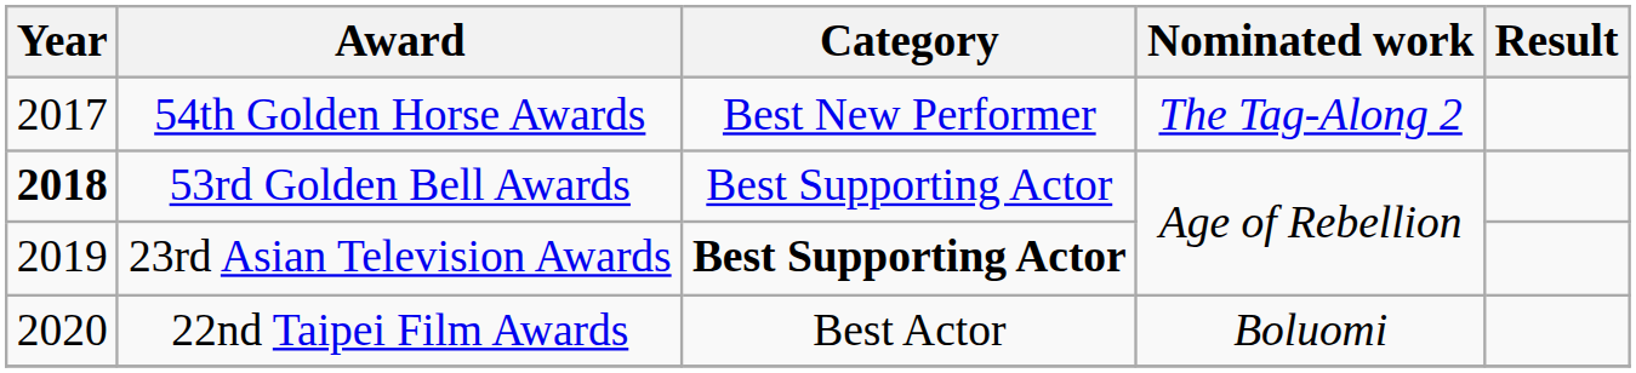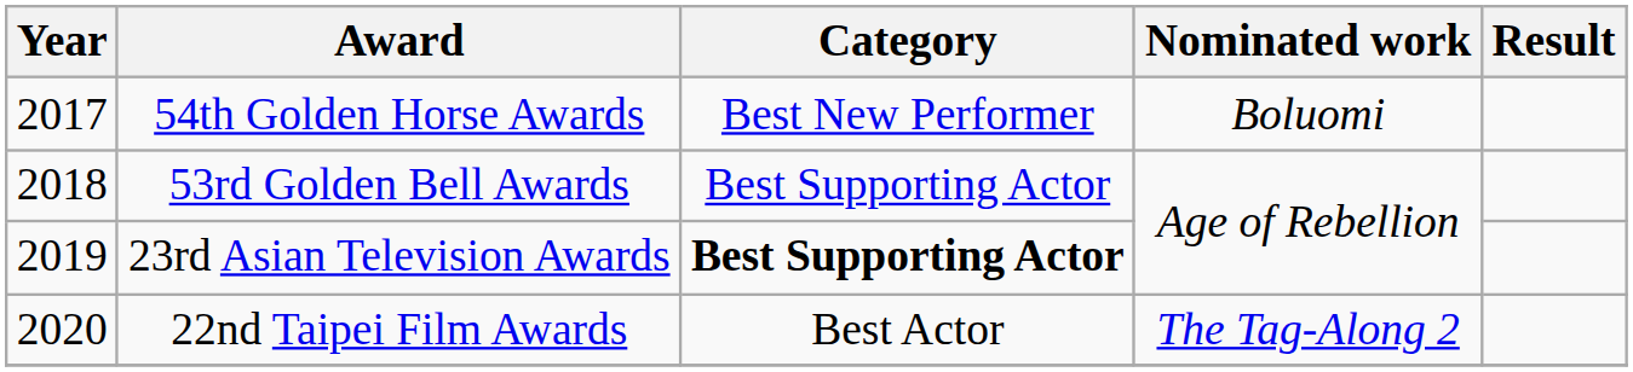 <table class="wikitable sortable plainrowheaders" style="text-align:center;">
 <tr>
 <th>Year</th>
 <th>Award</th>
 <th>Category</th>
 <th>Nominated work</th>
 <th>Result</th>
 </tr>
 <tr>
 <td>2017</td>
 <td><a href='#'>54th Golden Horse Awards</a></td>
 <td><a href='#'>Best New Performer</a></td>
-<td><em><a href='#'>The Tag-Along 2</a></em></td>
+<td><em>Boluomi</em></td>
 <td></td>
 </tr>
 <tr>
-<td><strong>2018</strong></td>
+<td>2018</td>
 <td><a href='#'>53rd Golden Bell Awards</a></td>
 <td><a href='#'>Best Supporting Actor</a></td>
 <td rowspan="2"><em>Age of Rebellion</em></td>
 <td></td>
 </tr>
 <tr>
 <td>2019</td>
 <td>23rd <a href='#'>Asian Television Awards</a></td>
 <td><strong>Best Supporting Actor</strong></td>
 <td></td>
 </tr>
 <tr>
 <td>2020</td>
 <td>22nd <a href='#'>Taipei Film Awards</a></td>
 <td>Best Actor</td>
-<td><em>Boluomi</em></td>
+<td><em><a href='#'>The Tag-Along 2</a></em></td>
 <td></td>
 </tr>
 <tr>
 </tr>
 </table>
